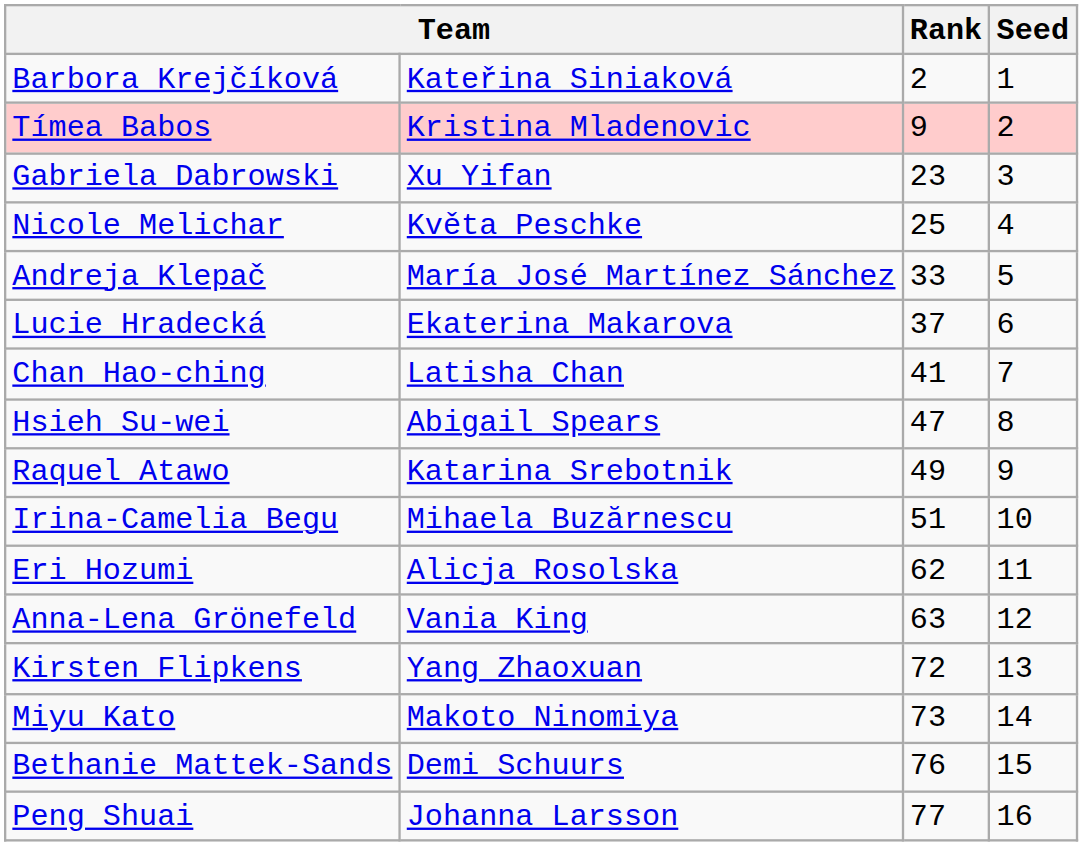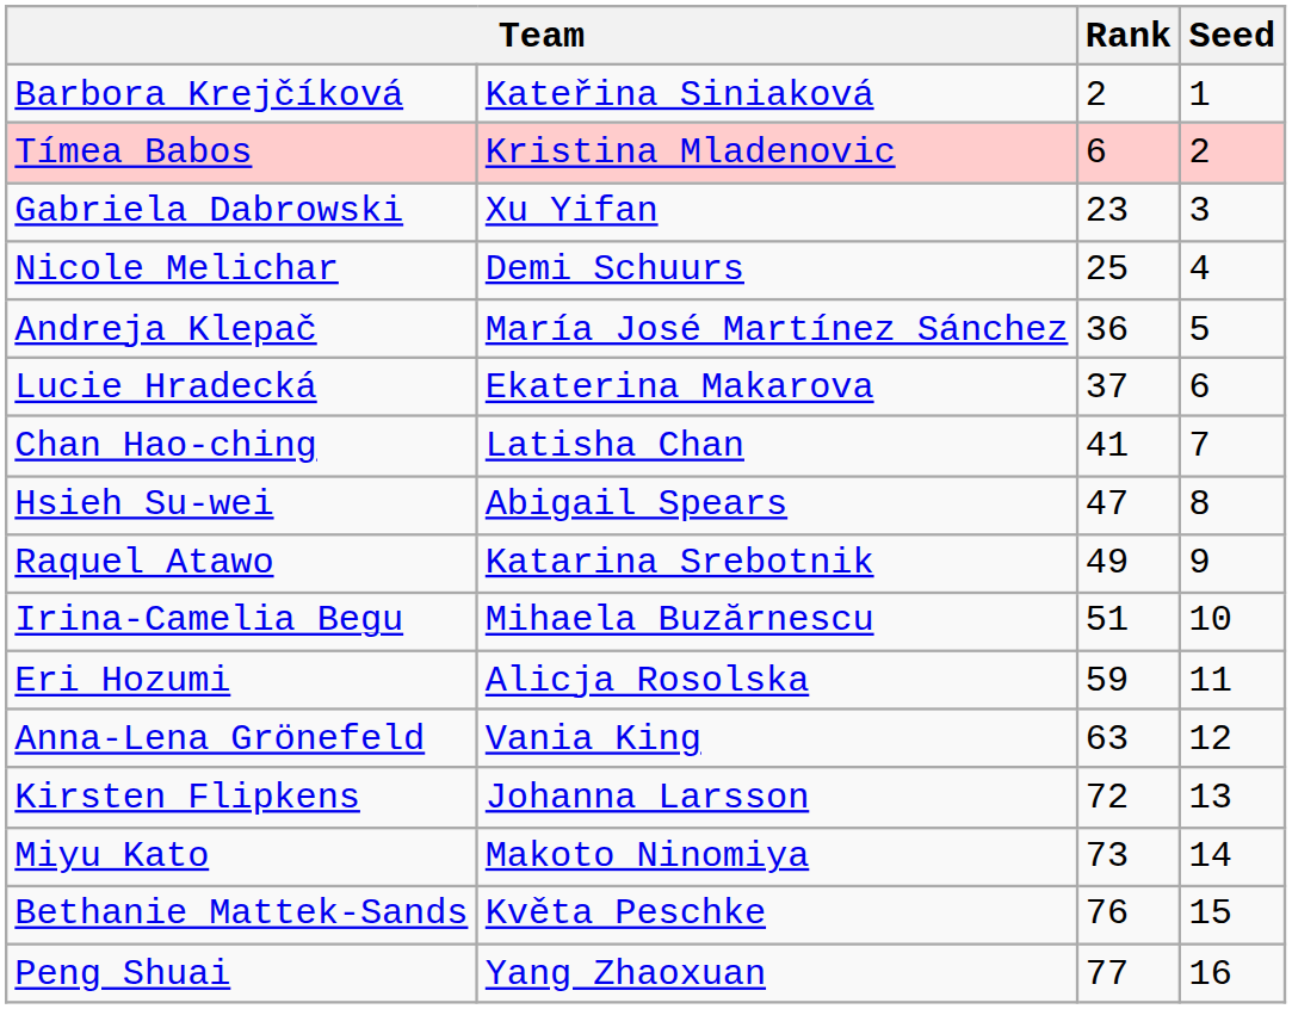 <table class="wikitable">
 <tr>
 <th width="325" colspan=2>Team</th>
 <th>Rank</th>
 <th>Seed</th>
 </tr>
 <tr>
 <td> <a href='#'>Barbora Krejčíková</a></td>
 <td> <a href='#'>Kateřina Siniaková</a></td>
 <td>2 </td>
 <td>1</td>
 </tr>
 <tr style="background:#fcc;">
 <td> <a href='#'>Tímea Babos</a></td>
 <td> <a href='#'>Kristina Mladenovic</a></td>
-<td>9</td>
+<td>6</td>
 <td>2</td>
 </tr>
 <tr>
 <td> <a href='#'>Gabriela Dabrowski</a></td>
 <td> <a href='#'>Xu Yifan</a></td>
 <td>23</td>
 <td>3</td>
 </tr>
 <tr>
 <td> <a href='#'>Nicole Melichar</a></td>
-<td> <a href='#'>Květa Peschke</a></td>
+<td> <a href='#'>Demi Schuurs</a></td>
 <td>25</td>
 <td>4</td>
 </tr>
 <tr>
 <td> <a href='#'>Andreja Klepač</a></td>
 <td> <a href='#'>María José Martínez Sánchez</a></td>
-<td>33</td>
+<td>36</td>
 <td>5</td>
 </tr>
 <tr>
 <td> <a href='#'>Lucie Hradecká</a></td>
 <td> <a href='#'>Ekaterina Makarova</a></td>
 <td>37</td>
 <td>6</td>
 </tr>
 <tr>
 <td> <a href='#'>Chan Hao-ching</a></td>
 <td> <a href='#'>Latisha Chan</a></td>
 <td>41</td>
 <td>7</td>
 </tr>
 <tr>
 <td> <a href='#'>Hsieh Su-wei</a></td>
 <td> <a href='#'>Abigail Spears</a></td>
 <td>47</td>
 <td>8</td>
 </tr>
 <tr>
 <td> <a href='#'>Raquel Atawo</a></td>
 <td> <a href='#'>Katarina Srebotnik</a></td>
 <td>49</td>
 <td>9</td>
 </tr>
 <tr>
 <td> <a href='#'>Irina-Camelia Begu</a></td>
 <td> <a href='#'>Mihaela Buzărnescu</a></td>
 <td>51</td>
 <td>10</td>
 </tr>
 <tr>
 <td> <a href='#'>Eri Hozumi</a></td>
 <td> <a href='#'>Alicja Rosolska</a></td>
-<td>62</td>
+<td>59</td>
 <td>11</td>
 </tr>
 <tr>
 <td> <a href='#'>Anna-Lena Grönefeld</a></td>
 <td> <a href='#'>Vania King</a></td>
 <td>63</td>
 <td>12</td>
 </tr>
 <tr>
 <td> <a href='#'>Kirsten Flipkens</a></td>
-<td> <a href='#'>Yang Zhaoxuan</a></td>
+<td> <a href='#'>Johanna Larsson</a></td>
 <td>72</td>
 <td>13</td>
 </tr>
 <tr>
 <td> <a href='#'>Miyu Kato</a></td>
 <td> <a href='#'>Makoto Ninomiya</a></td>
 <td>73</td>
 <td>14</td>
 </tr>
 <tr>
 <td> <a href='#'>Bethanie Mattek-Sands</a></td>
-<td> <a href='#'>Demi Schuurs</a></td>
+<td> <a href='#'>Květa Peschke</a></td>
 <td>76</td>
 <td>15</td>
 </tr>
 <tr>
 <td> <a href='#'>Peng Shuai</a></td>
-<td> <a href='#'>Johanna Larsson</a></td>
+<td> <a href='#'>Yang Zhaoxuan</a></td>
 <td>77</td>
 <td>16</td>
 </tr>
 </table>
